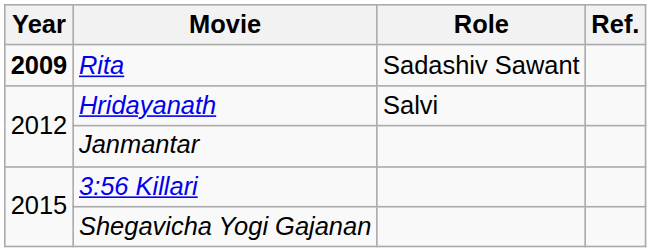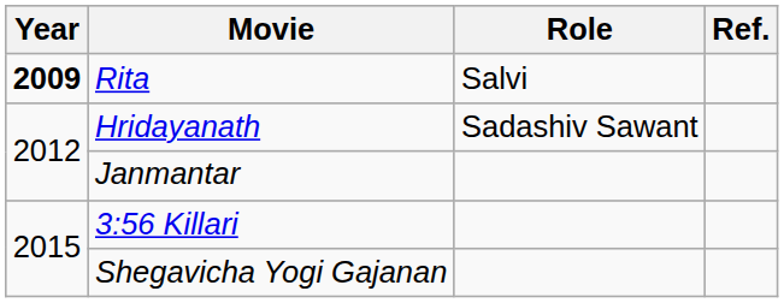 <table class="wikitable">
 <tr>
 <th>Year</th>
 <th>Movie</th>
 <th>Role</th>
 <th>Ref.</th>
 </tr>
 <tr>
 <td><strong>2009</strong></td>
 <td><em><a href='#'>Rita</a></em></td>
-<td>Sadashiv Sawant</td>
+<td>Salvi</td>
 <td></td>
 </tr>
 <tr>
 <td rowspan="2">2012</td>
 <td><em><a href='#'>Hridayanath</a></em></td>
-<td>Salvi</td>
+<td>Sadashiv Sawant</td>
 <td></td>
 </tr>
 <tr>
 <td><em>Janmantar</em></td>
 <td></td>
 <td></td>
 </tr>
 <tr>
 <td rowspan="2">2015</td>
 <td><em><a href='#'>3:56 Killari</a></em></td>
 <td></td>
 <td></td>
 </tr>
 <tr>
 <td><em>Shegavicha Yogi Gajanan</em></td>
 <td></td>
 <td></td>
 </tr>
 </table>
